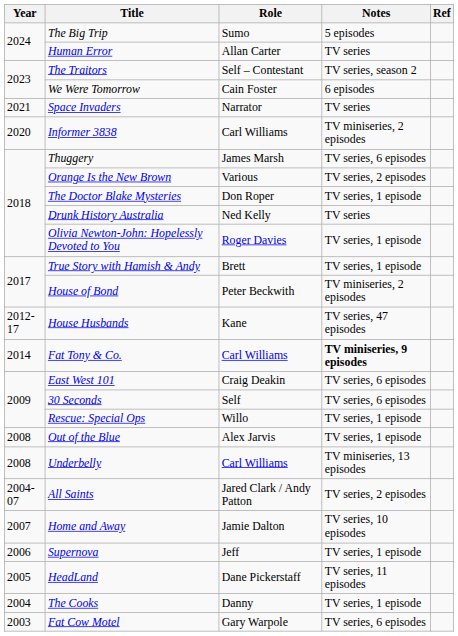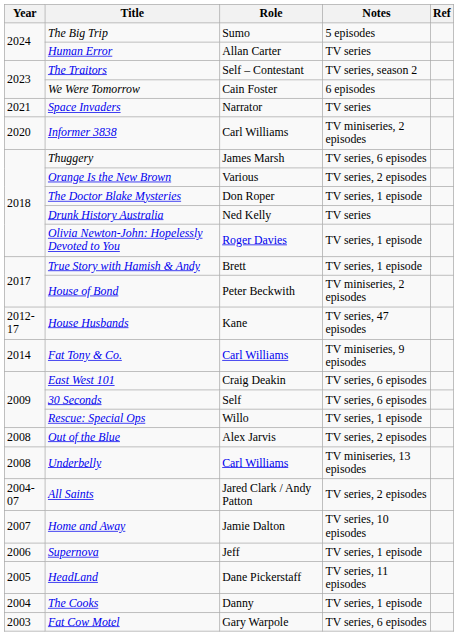 <table class="wikitable sortable">
 <tr>
 <th>Year</th>
 <th>Title</th>
 <th>Role</th>
 <th>Notes</th>
 <th>Ref</th>
 </tr>
 <tr>
 <td rowspan="2">2024</td>
 <td><em>The Big Trip</em></td>
 <td>Sumo</td>
 <td>5 episodes</td>
 <td></td>
 </tr>
 <tr>
 <td><em><a href='#'>Human Error</a></em></td>
 <td>Allan Carter</td>
 <td>TV series</td>
 <td></td>
 </tr>
 <tr>
 <td rowspan="2">2023</td>
 <td><em><a href='#'>The Traitors</a></em></td>
 <td>Self – Contestant</td>
 <td>TV series, season 2</td>
 <td></td>
 </tr>
 <tr>
 <td><em>We Were Tomorrow</em></td>
 <td>Cain Foster</td>
 <td>6 episodes</td>
 <td></td>
 </tr>
 <tr>
 <td>2021</td>
 <td><em><a href='#'>Space Invaders</a></em></td>
 <td>Narrator</td>
 <td>TV series</td>
 <td></td>
 </tr>
 <tr>
 <td>2020</td>
 <td><em><a href='#'>Informer 3838</a></em></td>
 <td>Carl Williams</td>
 <td>TV miniseries, 2 episodes</td>
 <td></td>
 </tr>
 <tr>
 <td rowspan="5">2018</td>
 <td><em>Thuggery</em></td>
 <td>James Marsh</td>
 <td>TV series, 6 episodes</td>
 <td></td>
 </tr>
 <tr>
 <td><em><a href='#'>Orange Is the New Brown</a></em></td>
 <td>Various</td>
 <td>TV series, 2 episodes</td>
 <td></td>
 </tr>
 <tr>
 <td><em><a href='#'>The Doctor Blake Mysteries</a></em></td>
 <td>Don Roper</td>
 <td>TV series, 1 episode</td>
 <td></td>
 </tr>
 <tr>
 <td><em><a href='#'>Drunk History Australia</a></em></td>
 <td>Ned Kelly</td>
 <td>TV series</td>
 <td></td>
 </tr>
 <tr>
 <td><em><a href='#'>Olivia Newton-John: Hopelessly Devoted to You</a></em></td>
 <td><a href='#'>Roger Davies</a></td>
 <td>TV series, 1 episode</td>
 <td></td>
 </tr>
 <tr>
 <td rowspan="2">2017</td>
 <td><em><a href='#'>True Story with Hamish & Andy</a></em></td>
 <td>Brett</td>
 <td>TV series, 1 episode</td>
 <td></td>
 </tr>
 <tr>
 <td><em><a href='#'>House of Bond</a></em></td>
 <td>Peter Beckwith</td>
 <td>TV miniseries, 2 episodes</td>
 <td></td>
 </tr>
 <tr>
 <td>2012-17</td>
 <td><em><a href='#'>House Husbands</a></em></td>
 <td>Kane</td>
 <td>TV series, 47 episodes</td>
 <td></td>
 </tr>
 <tr>
 <td>2014</td>
 <td><em><a href='#'>Fat Tony & Co.</a></em></td>
 <td><a href='#'>Carl Williams</a></td>
-<td><strong>TV miniseries, 9 episodes</strong></td>
+<td>TV miniseries, 9 episodes</td>
 <td></td>
 </tr>
 <tr>
 <td rowspan="3">2009</td>
 <td><em><a href='#'>East West 101</a></em></td>
 <td>Craig Deakin</td>
 <td>TV series, 6 episodes</td>
 <td></td>
 </tr>
 <tr>
 <td><em><a href='#'>30 Seconds</a></em></td>
 <td>Self</td>
 <td>TV series, 6 episodes</td>
 <td></td>
 </tr>
 <tr>
 <td><em><a href='#'>Rescue: Special Ops</a></em></td>
 <td>Willo</td>
 <td>TV series, 1 episode</td>
 <td></td>
 </tr>
 <tr>
 <td>2008</td>
 <td><em><a href='#'>Out of the Blue</a></em></td>
 <td>Alex Jarvis</td>
-<td>TV series, 1 episode</td>
+<td>TV series, 2 episodes</td>
 <td></td>
 </tr>
 <tr>
 <td>2008</td>
 <td><em><a href='#'>Underbelly</a></em></td>
 <td><a href='#'>Carl Williams</a></td>
 <td>TV miniseries, 13 episodes</td>
 <td></td>
 </tr>
 <tr>
 <td>2004-07</td>
 <td><em><a href='#'>All Saints</a></em></td>
 <td>Jared Clark / Andy Patton</td>
 <td>TV series, 2 episodes</td>
 <td></td>
 </tr>
 <tr>
 <td>2007</td>
 <td><em><a href='#'>Home and Away</a></em></td>
 <td>Jamie Dalton</td>
 <td>TV series, 10 episodes</td>
 <td></td>
 </tr>
 <tr>
 <td>2006</td>
 <td><em><a href='#'>Supernova</a></em></td>
 <td>Jeff</td>
 <td>TV series, 1 episode</td>
 <td></td>
 </tr>
 <tr>
 <td>2005</td>
 <td><em><a href='#'>HeadLand</a></em></td>
 <td>Dane Pickerstaff</td>
 <td>TV series, 11 episodes</td>
 <td></td>
 </tr>
 <tr>
 <td>2004</td>
 <td><em><a href='#'>The Cooks</a></em></td>
 <td>Danny</td>
 <td>TV series, 1 episode</td>
 <td></td>
 </tr>
 <tr>
 <td>2003</td>
 <td><em><a href='#'>Fat Cow Motel</a></em></td>
 <td>Gary Warpole</td>
 <td>TV series, 6 episodes</td>
 <td></td>
 </tr>
 </table>
